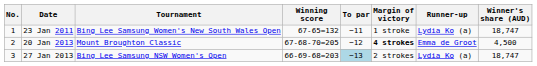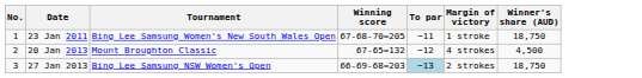 <table class="wikitable" style="font-size:95%;">
 <tr>
 <th>No.</th>
 <th>Date</th>
 <th>Tournament</th>
 <th>Winning<br>score</th>
 <th>To par</th>
 <th>Margin of<br>victory</th>
-<th>Runner-up</th>
 <th>Winner's<br>share (AUD)</th>
 </tr>
 <tr>
 <td align=center>1</td>
 <td align=right>23 Jan <a href='#'>2011</a></td>
 <td><a href='#'>Bing Lee Samsung Women's New South Wales Open</a></td>
-<td align=right>67-65=132</td>
+<td align=right>67-68-70=205</td>
 <td align=center>−11</td>
 <td>1 stroke</td>
-<td> <a href='#'>Lydia Ko</a> (a)</td>
-<td align=center>18,747</td>
+<td align=center>18,750</td>
 </tr>
 <tr>
 <td align=center>2</td>
 <td align=right>20 Jan <a href='#'>2013</a></td>
 <td><a href='#'>Mount Broughton Classic</a></td>
-<td align=right>67-68-70=205</td>
+<td align=right>67-65=132</td>
 <td align=center>−12</td>
-<td><strong>4 strokes</strong></td>
-<td> <a href='#'>Emma de Groot</a></td>
+<td>4 strokes</td>
 <td align="center">4,500</td>
 </tr>
 <tr>
 <td align=center>3</td>
 <td align=right>27 Jan 2013</td>
 <td><a href='#'>Bing Lee Samsung NSW Women's Open</a></td>
 <td align=right>66-69-68=203</td>
 <td align=center style="background: lightblue;">−13</td>
 <td>2 strokes</td>
-<td> <a href='#'>Lydia Ko</a> (a)</td>
-<td align=center>18,747</td>
+<td align=center>18,750</td>
 </tr>
 </table>
